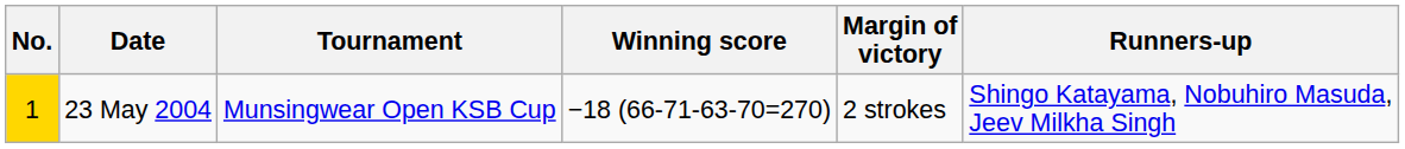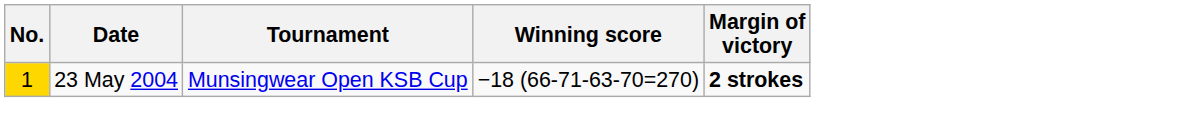 <table class="wikitable" style="font-size:95%;">
 <tr>
 <th>No.</th>
 <th>Date</th>
 <th>Tournament</th>
 <th>Winning score</th>
 <th>Margin of<br>victory</th>
-<th>Runners-up</th>
 </tr>
 <tr>
 <td align=center style="background: gold;">1</td>
 <td align=right>23 May <a href='#'>2004</a></td>
 <td><a href='#'>Munsingwear Open KSB Cup</a></td>
 <td>−18 (66-71-63-70=270)</td>
-<td>2 strokes</td>
-<td> <a href='#'>Shingo Katayama</a>,  <a href='#'>Nobuhiro Masuda</a>,<br> <a href='#'>Jeev Milkha Singh</a></td>
+<td><strong>2 strokes</strong></td>
 </tr>
 </table>
